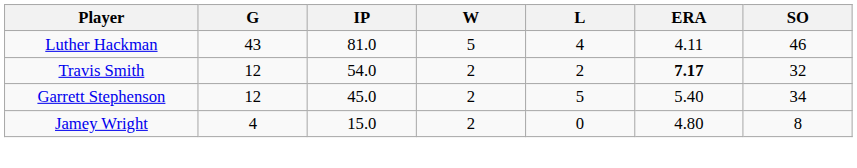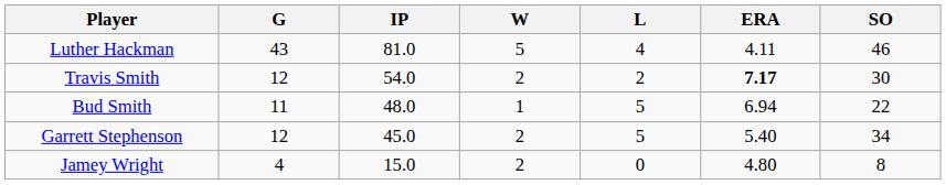 <table class="wikitable sortable">
 <tr>
 <th bgcolor="#DDDDFF" width="16%">Player</th>
 <th bgcolor="#DDDDFF" width="9%">G</th>
 <th bgcolor="#DDDDFF" width="9%">IP</th>
 <th bgcolor="#DDDDFF" width="9%">W</th>
 <th bgcolor="#DDDDFF" width="9%">L</th>
 <th bgcolor="#DDDDFF" width="9%">ERA</th>
 <th bgcolor="#DDDDFF" width="9%">SO</th>
 </tr>
 <tr align="center">
 <td><a href='#'>Luther Hackman</a></td>
 <td>43</td>
 <td>81.0</td>
 <td>5</td>
 <td>4</td>
 <td>4.11</td>
 <td>46</td>
 </tr>
 <tr align="center">
 <td><a href='#'>Travis Smith</a></td>
 <td>12</td>
 <td>54.0</td>
 <td>2</td>
 <td>2</td>
 <td><strong>7.17</strong></td>
-<td>32</td>
+<td>30</td>
+</tr>
+<tr align="center">
+<td><a href='#'>Bud Smith</a></td>
+<td>11</td>
+<td>48.0</td>
+<td>1</td>
+<td>5</td>
+<td>6.94</td>
+<td>22</td>
 </tr>
 <tr align="center">
 <td><a href='#'>Garrett Stephenson</a></td>
 <td>12</td>
 <td>45.0</td>
 <td>2</td>
 <td>5</td>
 <td>5.40</td>
 <td>34</td>
 </tr>
 <tr align="center">
 <td><a href='#'>Jamey Wright</a></td>
 <td>4</td>
 <td>15.0</td>
 <td>2</td>
 <td>0</td>
 <td>4.80</td>
 <td>8</td>
 </tr>
 </table>
